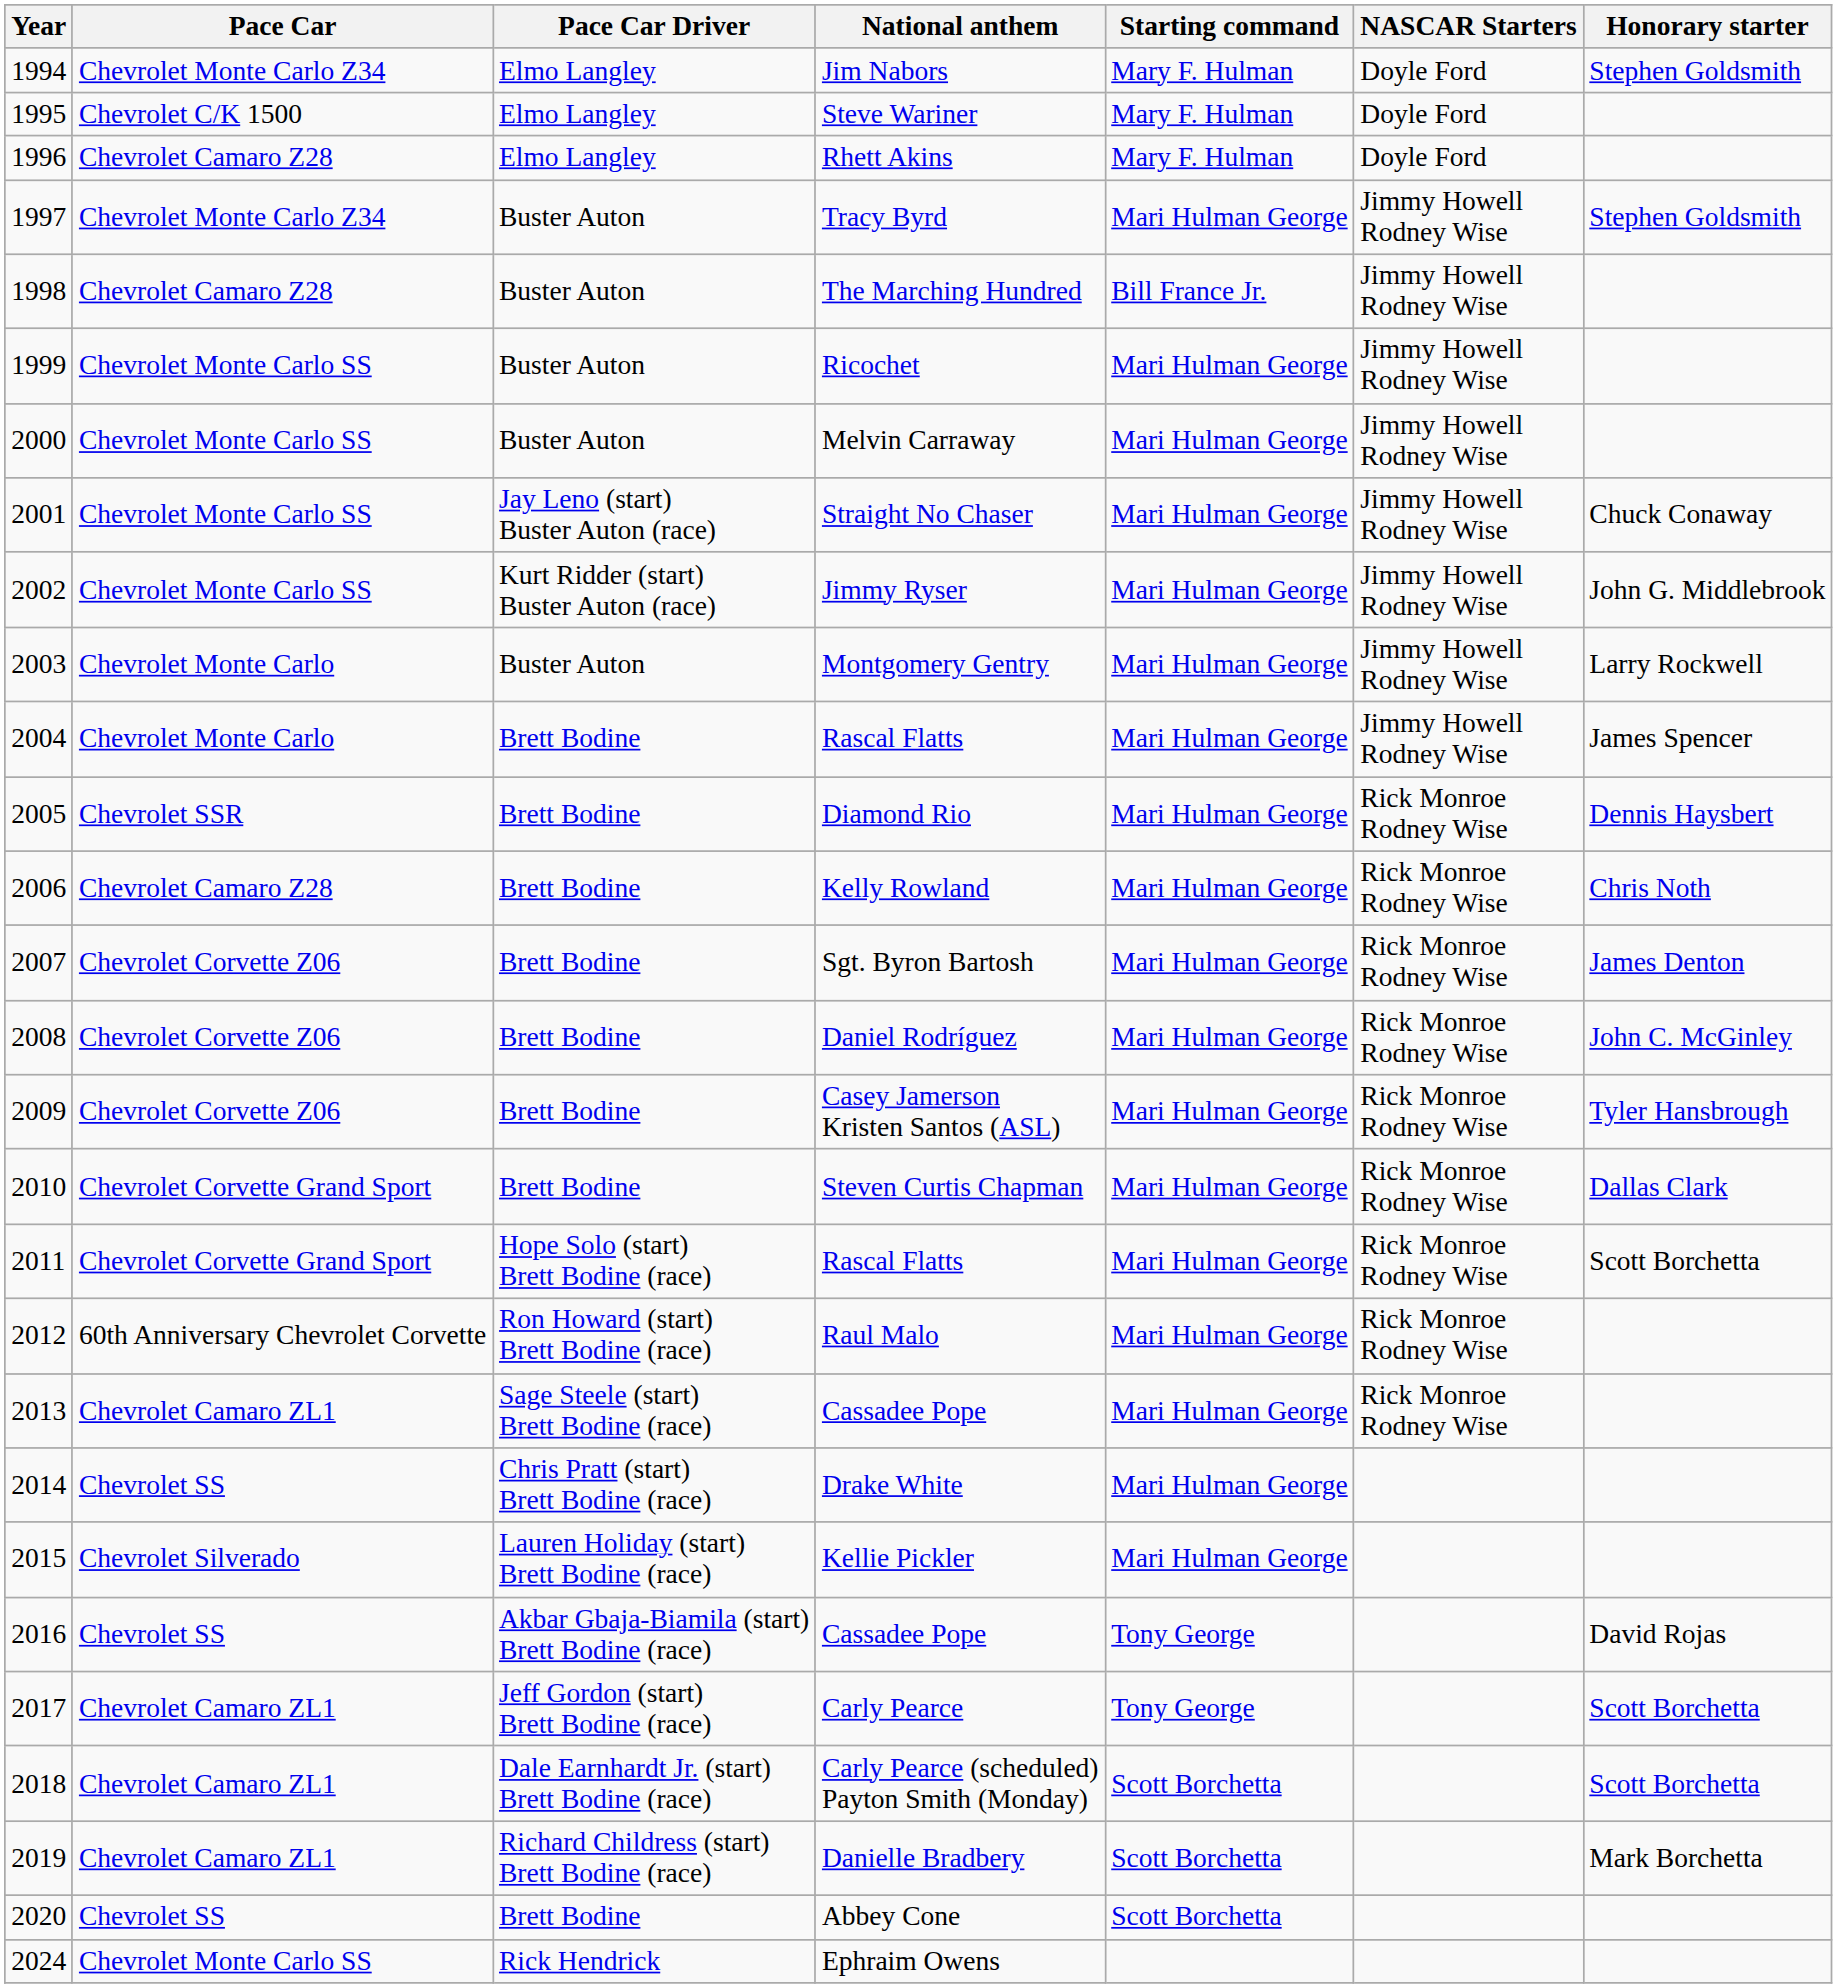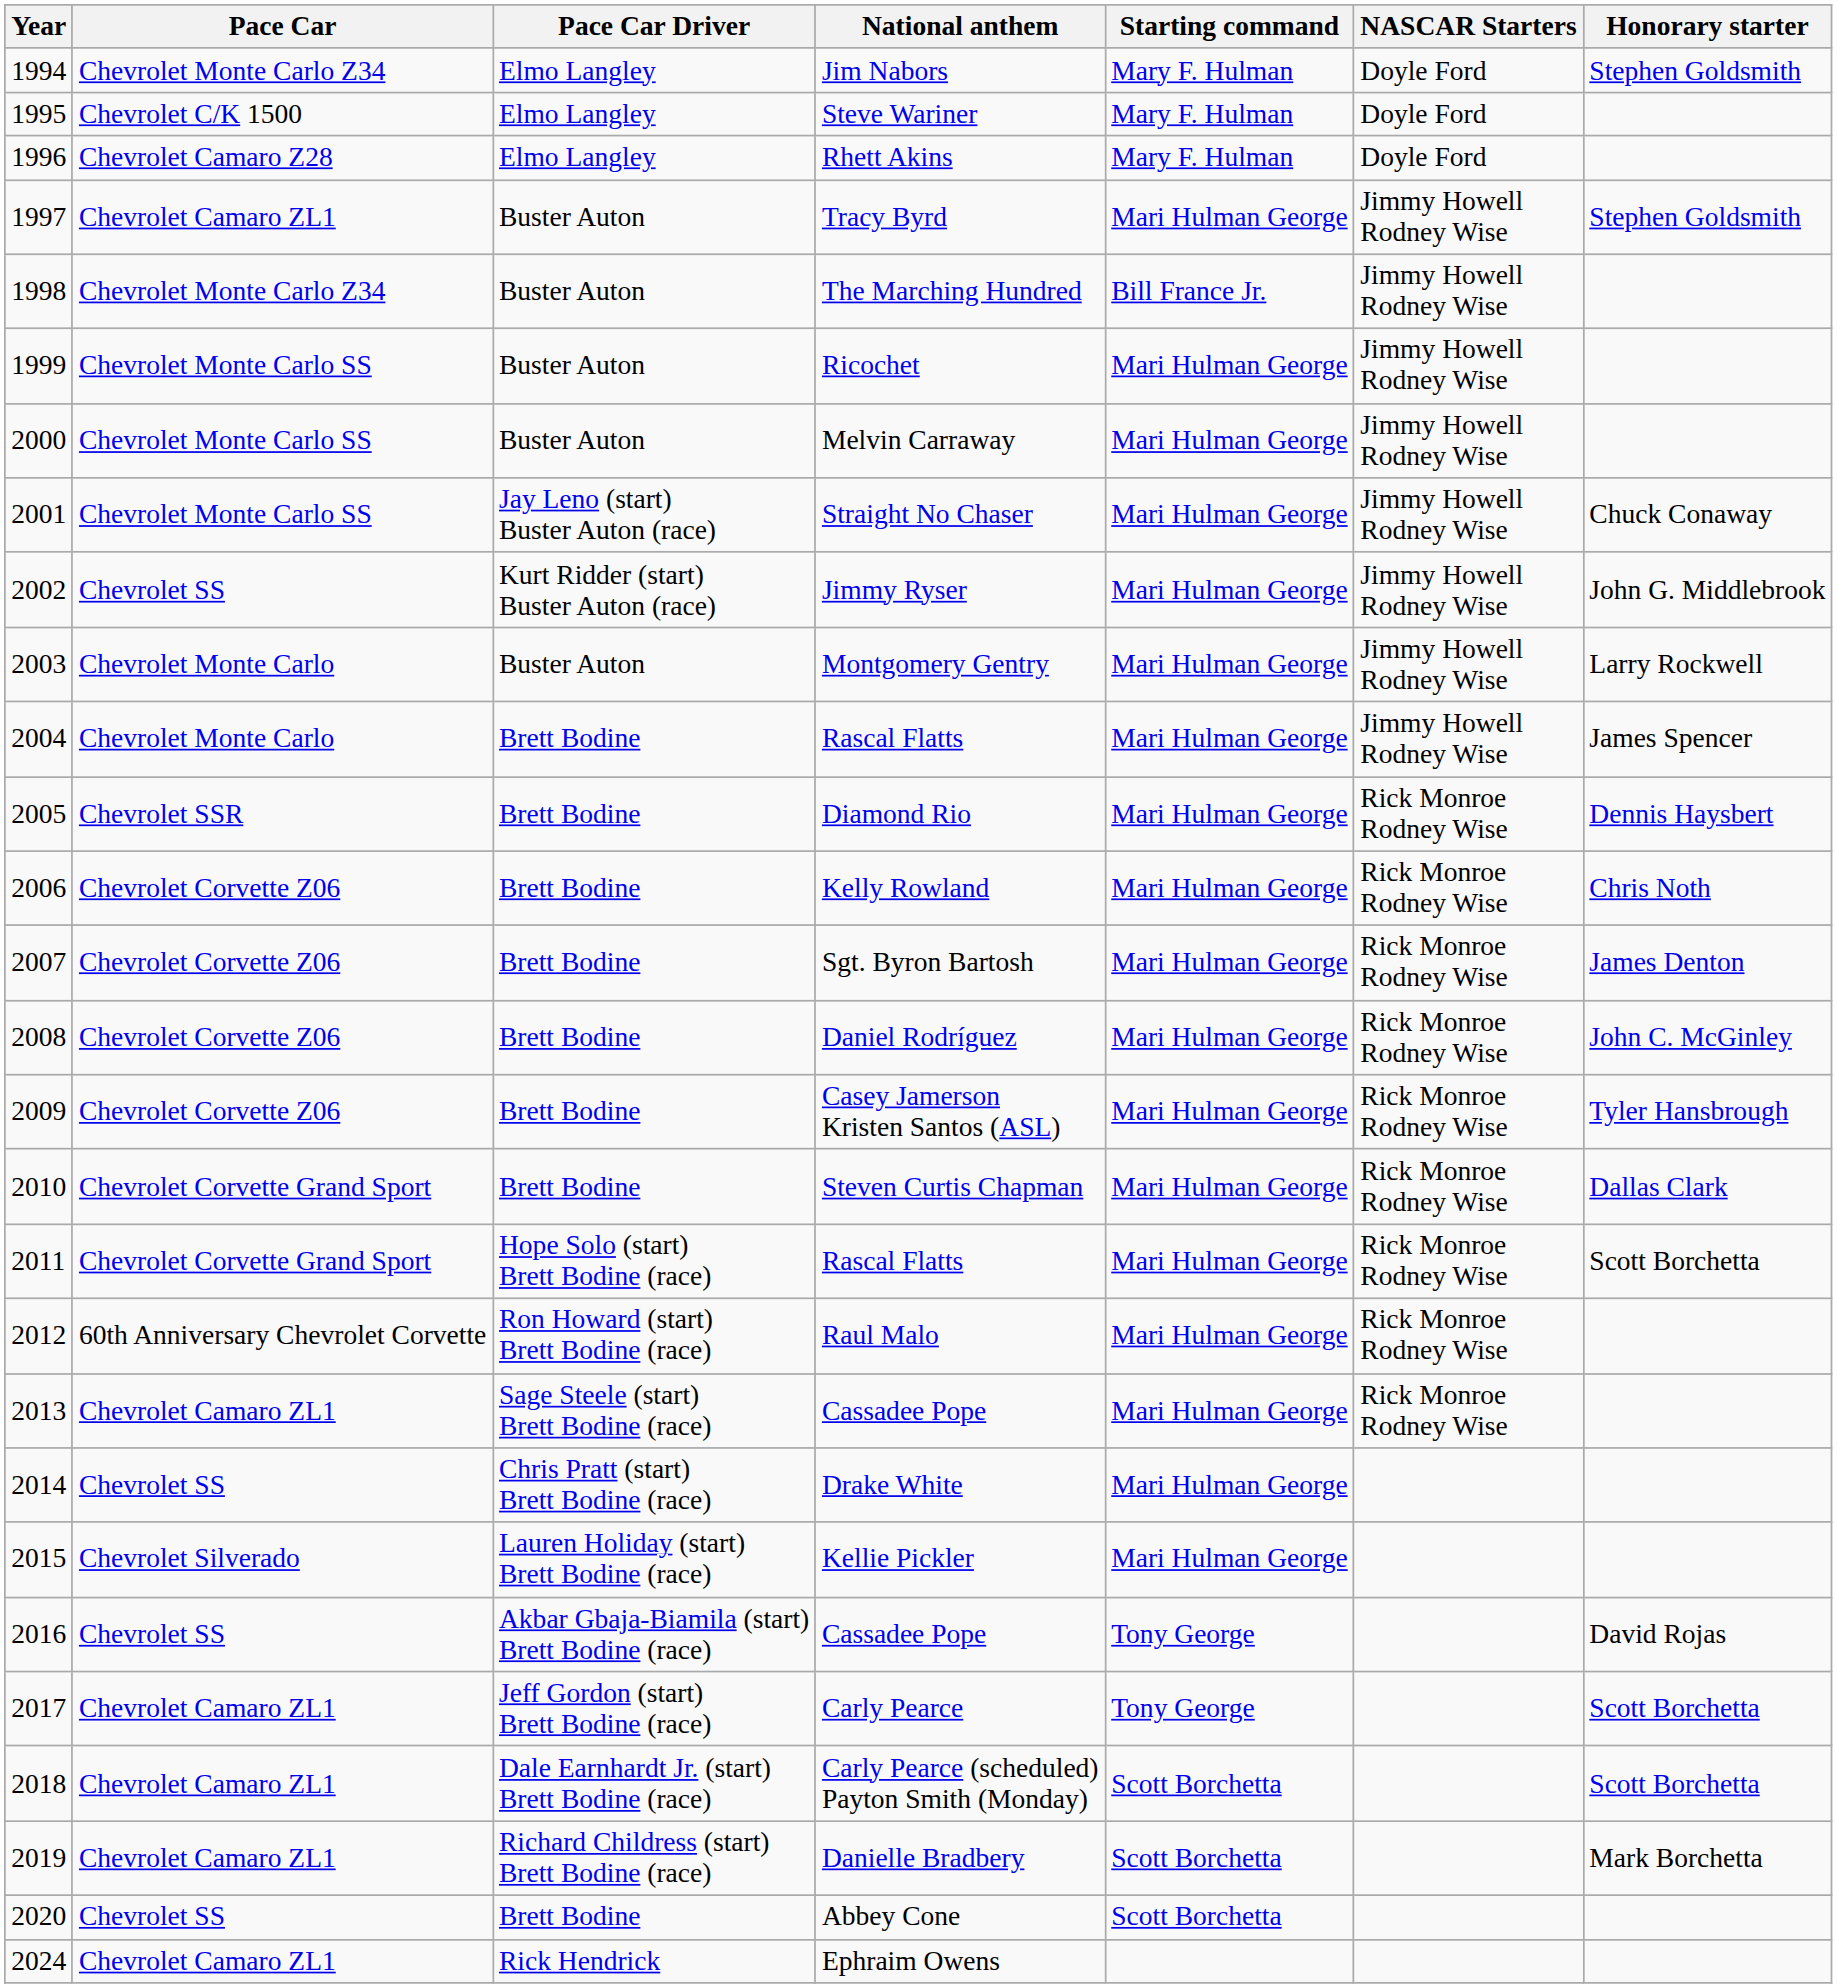 <table class="wikitable">
 <tr>
 <th>Year</th>
 <th>Pace Car</th>
 <th>Pace Car Driver</th>
 <th>National anthem</th>
 <th>Starting command</th>
 <th>NASCAR Starters</th>
 <th>Honorary starter</th>
 </tr>
 <tr>
 <td>1994</td>
 <td><a href='#'>Chevrolet Monte Carlo Z34</a></td>
 <td><a href='#'>Elmo Langley</a></td>
 <td><a href='#'>Jim Nabors</a></td>
 <td><a href='#'>Mary F. Hulman</a></td>
 <td>Doyle Ford</td>
 <td><a href='#'>Stephen Goldsmith</a></td>
 </tr>
 <tr>
 <td>1995</td>
 <td><a href='#'>Chevrolet C/K</a> 1500</td>
 <td><a href='#'>Elmo Langley</a></td>
 <td><a href='#'>Steve Wariner</a></td>
 <td><a href='#'>Mary F. Hulman</a></td>
 <td>Doyle Ford</td>
 <td></td>
 </tr>
 <tr>
 <td>1996</td>
 <td><a href='#'>Chevrolet Camaro Z28</a></td>
 <td><a href='#'>Elmo Langley</a></td>
 <td><a href='#'>Rhett Akins</a></td>
 <td><a href='#'>Mary F. Hulman</a></td>
 <td>Doyle Ford</td>
 <td></td>
 </tr>
 <tr>
 <td>1997</td>
-<td><a href='#'>Chevrolet Monte Carlo Z34</a></td>
+<td><a href='#'>Chevrolet Camaro ZL1</a></td>
 <td>Buster Auton</td>
 <td><a href='#'>Tracy Byrd</a></td>
 <td><a href='#'>Mari Hulman George</a></td>
 <td>Jimmy Howell <br>Rodney Wise</td>
 <td><a href='#'>Stephen Goldsmith</a></td>
 </tr>
 <tr>
 <td>1998</td>
-<td><a href='#'>Chevrolet Camaro Z28</a></td>
+<td><a href='#'>Chevrolet Monte Carlo Z34</a></td>
 <td>Buster Auton</td>
 <td><a href='#'>The Marching Hundred</a></td>
 <td><a href='#'>Bill France Jr.</a></td>
 <td>Jimmy Howell <br>Rodney Wise</td>
 <td></td>
 </tr>
 <tr>
 <td>1999</td>
 <td><a href='#'>Chevrolet Monte Carlo SS</a></td>
 <td>Buster Auton</td>
 <td><a href='#'>Ricochet</a></td>
 <td><a href='#'>Mari Hulman George</a></td>
 <td>Jimmy Howell <br>Rodney Wise</td>
 <td></td>
 </tr>
 <tr>
 <td>2000</td>
 <td><a href='#'>Chevrolet Monte Carlo SS</a></td>
 <td>Buster Auton</td>
 <td>Melvin Carraway</td>
 <td><a href='#'>Mari Hulman George</a></td>
 <td>Jimmy Howell <br>Rodney Wise</td>
 <td></td>
 </tr>
 <tr>
 <td>2001</td>
 <td><a href='#'>Chevrolet Monte Carlo SS</a></td>
 <td><a href='#'>Jay Leno</a> (start)<br>Buster Auton (race)</td>
 <td><a href='#'>Straight No Chaser</a></td>
 <td><a href='#'>Mari Hulman George</a></td>
 <td>Jimmy Howell <br>Rodney Wise</td>
 <td>Chuck Conaway</td>
 </tr>
 <tr>
 <td>2002</td>
-<td><a href='#'>Chevrolet Monte Carlo SS</a></td>
+<td><a href='#'>Chevrolet SS</a></td>
 <td>Kurt Ridder (start)<br>Buster Auton (race)</td>
 <td><a href='#'>Jimmy Ryser</a></td>
 <td><a href='#'>Mari Hulman George</a></td>
 <td>Jimmy Howell <br>Rodney Wise</td>
 <td>John G. Middlebrook</td>
 </tr>
 <tr>
 <td>2003</td>
 <td><a href='#'>Chevrolet Monte Carlo</a></td>
 <td>Buster Auton</td>
 <td><a href='#'>Montgomery Gentry</a></td>
 <td><a href='#'>Mari Hulman George</a></td>
 <td>Jimmy Howell <br>Rodney Wise</td>
 <td>Larry Rockwell</td>
 </tr>
 <tr>
 <td>2004</td>
 <td><a href='#'>Chevrolet Monte Carlo</a></td>
 <td><a href='#'>Brett Bodine</a></td>
 <td><a href='#'>Rascal Flatts</a></td>
 <td><a href='#'>Mari Hulman George</a></td>
 <td>Jimmy Howell <br>Rodney Wise</td>
 <td>James Spencer</td>
 </tr>
 <tr>
 <td>2005</td>
 <td><a href='#'>Chevrolet SSR</a></td>
 <td><a href='#'>Brett Bodine</a></td>
 <td><a href='#'>Diamond Rio</a></td>
 <td><a href='#'>Mari Hulman George</a></td>
 <td>Rick Monroe<br>Rodney Wise</td>
 <td><a href='#'>Dennis Haysbert</a></td>
 </tr>
 <tr>
 <td>2006</td>
-<td><a href='#'>Chevrolet Camaro Z28</a></td>
+<td><a href='#'>Chevrolet Corvette Z06</a></td>
 <td><a href='#'>Brett Bodine</a></td>
 <td><a href='#'>Kelly Rowland</a></td>
 <td><a href='#'>Mari Hulman George</a></td>
 <td>Rick Monroe<br>Rodney Wise</td>
 <td><a href='#'>Chris Noth</a></td>
 </tr>
 <tr>
 <td>2007</td>
 <td><a href='#'>Chevrolet Corvette Z06</a></td>
 <td><a href='#'>Brett Bodine</a></td>
 <td>Sgt. Byron Bartosh</td>
 <td><a href='#'>Mari Hulman George</a></td>
 <td>Rick Monroe<br>Rodney Wise</td>
 <td><a href='#'>James Denton</a></td>
 </tr>
 <tr>
 <td>2008</td>
 <td><a href='#'>Chevrolet Corvette Z06</a></td>
 <td><a href='#'>Brett Bodine</a></td>
 <td><a href='#'>Daniel Rodríguez</a></td>
 <td><a href='#'>Mari Hulman George</a></td>
 <td>Rick Monroe<br>Rodney Wise</td>
 <td><a href='#'>John C. McGinley</a></td>
 </tr>
 <tr>
 <td>2009</td>
 <td><a href='#'>Chevrolet Corvette Z06</a></td>
 <td><a href='#'>Brett Bodine</a></td>
 <td><a href='#'>Casey Jamerson</a><br>Kristen Santos (<a href='#'>ASL</a>)</td>
 <td><a href='#'>Mari Hulman George</a></td>
 <td>Rick Monroe<br>Rodney Wise</td>
 <td><a href='#'>Tyler Hansbrough</a></td>
 </tr>
 <tr>
 <td>2010</td>
 <td><a href='#'>Chevrolet Corvette Grand Sport</a></td>
 <td><a href='#'>Brett Bodine</a></td>
 <td><a href='#'>Steven Curtis Chapman</a></td>
 <td><a href='#'>Mari Hulman George</a></td>
 <td>Rick Monroe<br>Rodney Wise</td>
 <td><a href='#'>Dallas Clark</a></td>
 </tr>
 <tr>
 <td>2011</td>
 <td><a href='#'>Chevrolet Corvette Grand Sport</a></td>
 <td><a href='#'>Hope Solo</a> (start) <br><a href='#'>Brett Bodine</a> (race)</td>
 <td><a href='#'>Rascal Flatts</a></td>
 <td><a href='#'>Mari Hulman George</a></td>
 <td>Rick Monroe<br>Rodney Wise</td>
 <td>Scott Borchetta</td>
 </tr>
 <tr>
 <td>2012</td>
 <td>60th Anniversary Chevrolet Corvette</td>
 <td><a href='#'>Ron Howard</a> (start) <br><a href='#'>Brett Bodine</a> (race)</td>
 <td><a href='#'>Raul Malo</a></td>
 <td><a href='#'>Mari Hulman George</a></td>
 <td>Rick Monroe<br>Rodney Wise</td>
 <td></td>
 </tr>
 <tr>
 <td>2013</td>
 <td><a href='#'>Chevrolet Camaro ZL1</a></td>
 <td><a href='#'>Sage Steele</a> (start) <br><a href='#'>Brett Bodine</a> (race)</td>
 <td><a href='#'>Cassadee Pope</a></td>
 <td><a href='#'>Mari Hulman George</a></td>
 <td>Rick Monroe<br>Rodney Wise</td>
 <td></td>
 </tr>
 <tr>
 <td>2014</td>
 <td><a href='#'>Chevrolet SS</a></td>
 <td><a href='#'>Chris Pratt</a> (start) <br><a href='#'>Brett Bodine</a> (race)</td>
 <td><a href='#'>Drake White</a></td>
 <td><a href='#'>Mari Hulman George</a></td>
 <td></td>
 <td></td>
 </tr>
 <tr>
 <td>2015</td>
 <td><a href='#'>Chevrolet Silverado</a></td>
 <td><a href='#'>Lauren Holiday</a> (start) <br><a href='#'>Brett Bodine</a> (race)</td>
 <td><a href='#'>Kellie Pickler</a></td>
 <td><a href='#'>Mari Hulman George</a></td>
 <td></td>
 <td></td>
 </tr>
 <tr>
 <td>2016</td>
 <td><a href='#'>Chevrolet SS</a></td>
 <td><a href='#'>Akbar Gbaja-Biamila</a> (start)<br><a href='#'>Brett Bodine</a> (race)</td>
 <td><a href='#'>Cassadee Pope</a></td>
 <td><a href='#'>Tony George</a></td>
 <td></td>
 <td>David Rojas</td>
 </tr>
 <tr>
 <td>2017</td>
 <td><a href='#'>Chevrolet Camaro ZL1</a></td>
 <td><a href='#'>Jeff Gordon</a> (start)<br><a href='#'>Brett Bodine</a> (race)</td>
 <td><a href='#'>Carly Pearce</a></td>
 <td><a href='#'>Tony George</a></td>
 <td></td>
 <td><a href='#'>Scott Borchetta</a></td>
 </tr>
 <tr>
 <td>2018</td>
 <td><a href='#'>Chevrolet Camaro ZL1</a></td>
 <td><a href='#'>Dale Earnhardt Jr.</a> (start)<br><a href='#'>Brett Bodine</a> (race)</td>
 <td><a href='#'>Carly Pearce</a> (scheduled)<br>Payton Smith (Monday)</td>
 <td><a href='#'>Scott Borchetta</a></td>
 <td></td>
 <td><a href='#'>Scott Borchetta</a></td>
 </tr>
 <tr>
 <td>2019</td>
 <td><a href='#'>Chevrolet Camaro ZL1</a></td>
 <td><a href='#'>Richard Childress</a> (start)<br><a href='#'>Brett Bodine</a> (race)</td>
 <td><a href='#'>Danielle Bradbery</a></td>
 <td><a href='#'>Scott Borchetta</a></td>
 <td></td>
 <td>Mark Borchetta</td>
 </tr>
 <tr>
 <td>2020</td>
 <td><a href='#'>Chevrolet SS</a></td>
 <td><a href='#'>Brett Bodine</a></td>
 <td>Abbey Cone</td>
 <td><a href='#'>Scott Borchetta</a></td>
 <td></td>
 <td></td>
 </tr>
 <tr>
 <td>2024</td>
-<td><a href='#'>Chevrolet Monte Carlo SS</a></td>
+<td><a href='#'>Chevrolet Camaro ZL1</a></td>
 <td><a href='#'>Rick Hendrick</a></td>
 <td>Ephraim Owens</td>
 <td></td>
 <td></td>
 <td></td>
 </tr>
 </table>
